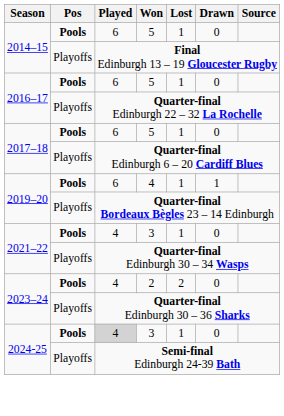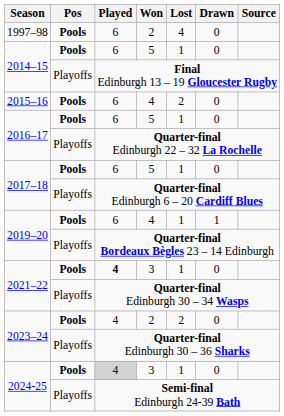 <table class="wikitable" style="text-align:center">
 <tr>
 <th>Season</th>
 <th>Pos</th>
 <th>Played</th>
 <th>Won</th>
 <th>Lost</th>
 <th>Drawn</th>
 <th>Source</th>
+</tr>
+<tr>
+<td>1997–98</td>
+<td><strong>Pools</strong></td>
+<td>6</td>
+<td>2</td>
+<td>4</td>
+<td>0</td>
+<td></td>
 </tr>
 <tr>
 <td rowspan="2"><a href='#'>2014–15</a></td>
 <td><strong>Pools</strong></td>
 <td>6</td>
 <td>5</td>
 <td>1</td>
 <td>0</td>
 <td></td>
 </tr>
 <tr>
 <td>Playoffs</td>
 <td colspan="5"><strong>Final</strong><br>Edinburgh 13 – 19 <strong><a href='#'>Gloucester Rugby</a></strong></td>
+</tr>
+<tr>
+<td><a href='#'>2015–16</a></td>
+<td><strong>Pools</strong></td>
+<td>6</td>
+<td>4</td>
+<td>2</td>
+<td>0</td>
+<td></td>
 </tr>
 <tr>
 <td rowspan="2"><a href='#'>2016–17</a></td>
 <td><strong>Pools</strong></td>
 <td>6</td>
 <td>5</td>
 <td>1</td>
 <td>0</td>
 <td></td>
 </tr>
 <tr>
 <td>Playoffs</td>
 <td colspan="5"><strong>Quarter-final</strong><br> Edinburgh 22 – 32 <strong><a href='#'>La Rochelle</a></strong></td>
 </tr>
 <tr>
 <td rowspan="2"><a href='#'>2017–18</a></td>
 <td><strong>Pools</strong></td>
 <td>6</td>
 <td>5</td>
 <td>1</td>
 <td>0</td>
 <td></td>
 </tr>
 <tr>
 <td>Playoffs</td>
 <td colspan="5"><strong>Quarter-final</strong><br> Edinburgh 6 – 20 <strong><a href='#'>Cardiff Blues</a></strong></td>
 </tr>
 <tr>
 <td rowspan="2"><a href='#'>2019–20</a></td>
 <td><strong>Pools</strong></td>
 <td>6</td>
 <td>4</td>
 <td>1</td>
 <td>1</td>
 <td></td>
 </tr>
 <tr>
 <td>Playoffs</td>
 <td colspan="5"><strong>Quarter-final</strong><br> <strong><a href='#'>Bordeaux Bègles</a></strong> 23 – 14 Edinburgh</td>
 </tr>
 <tr>
 <td rowspan="2"><a href='#'>2021–22</a></td>
 <td><strong>Pools</strong></td>
-<td>4</td>
+<td><strong>4</strong></td>
 <td>3</td>
 <td>1</td>
 <td>0</td>
 <td></td>
 </tr>
 <tr>
 <td>Playoffs</td>
 <td colspan="5"><strong>Quarter-final</strong><br> Edinburgh 30 – 34 <strong><a href='#'>Wasps</a></strong></td>
 </tr>
 <tr>
 <td rowspan="2"><a href='#'>2023–24</a></td>
 <td><strong>Pools</strong></td>
 <td>4</td>
 <td>2</td>
 <td>2</td>
 <td>0</td>
 <td></td>
 </tr>
 <tr>
 <td>Playoffs</td>
 <td colspan="5"><strong>Quarter-final</strong><br> Edinburgh 30 – 36 <strong><a href='#'>Sharks</a></strong></td>
 </tr>
 <tr>
 <td rowspan="2"><a href='#'>2024-25</a></td>
 <td><strong>Pools</strong></td>
 <td style="background: lightgrey;">4</td>
 <td>3</td>
 <td>1</td>
 <td>0</td>
 <td></td>
 </tr>
 <tr>
 <td>Playoffs</td>
 <td colspan="5"><strong>Semi-final</strong><br> Edinburgh 24-39 <strong><a href='#'>Bath</a></strong></td>
 </tr>
 </table>
